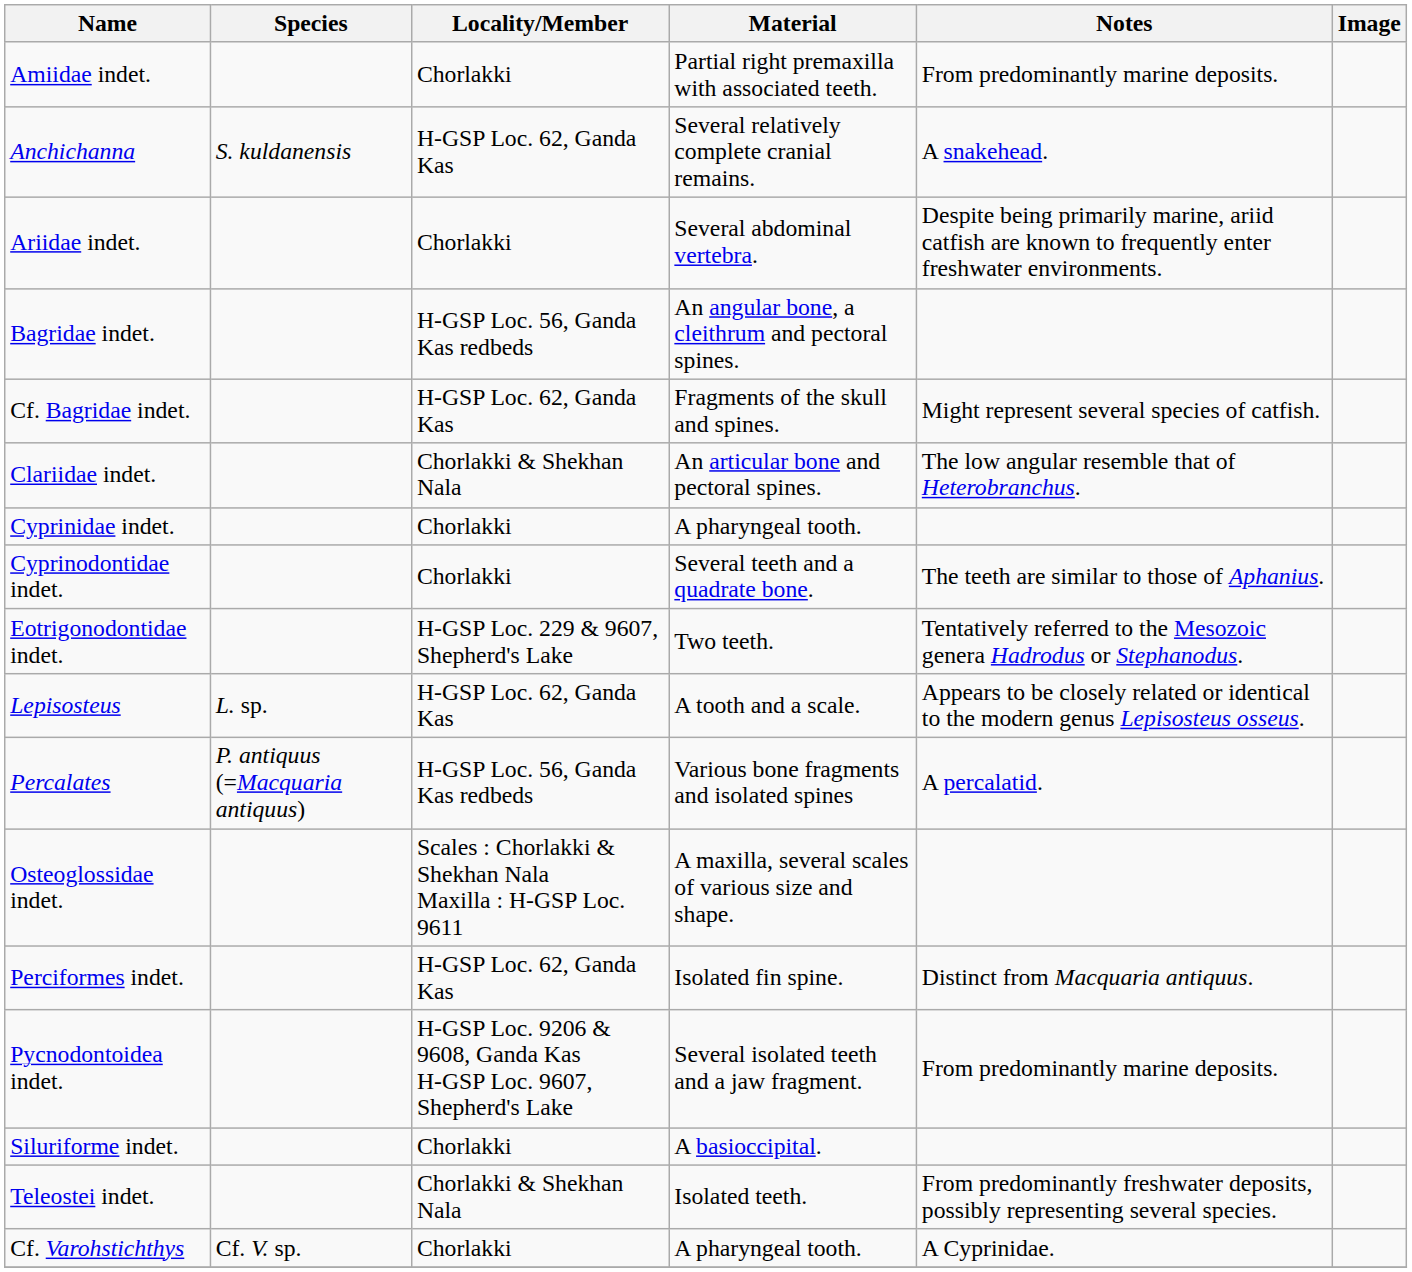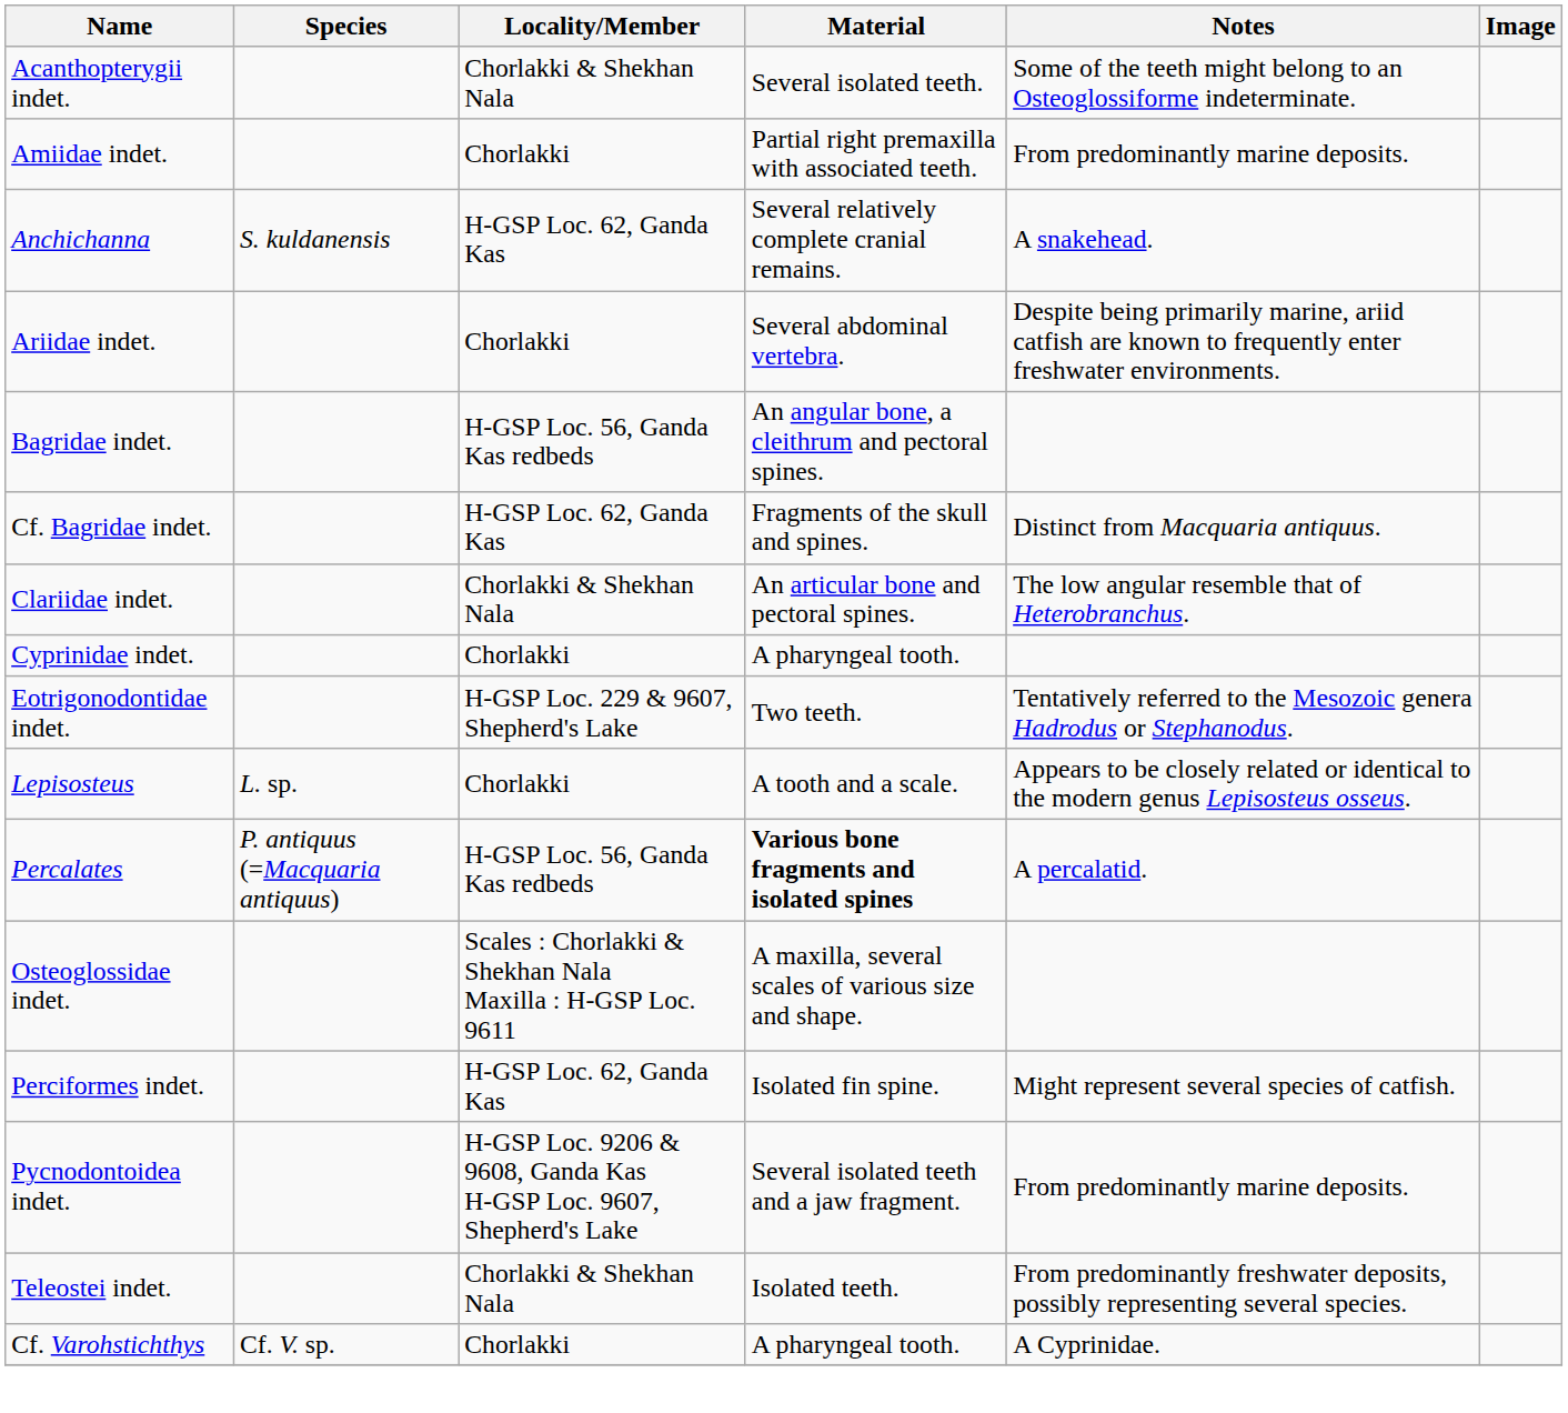 <table class="wikitable" align="center" width="75%">
 <tr>
 <th>Name</th>
 <th>Species</th>
 <th>Locality/Member</th>
 <th>Material</th>
 <th>Notes</th>
 <th>Image</th>
+</tr>
+<tr>
+<td><a href='#'>Acanthopterygii</a> indet.</td>
+<td></td>
+<td>Chorlakki & Shekhan Nala</td>
+<td>Several isolated teeth.</td>
+<td>Some of the teeth might belong to an <a href='#'>Osteoglossiforme</a> indeterminate.</td>
+<td></td>
 </tr>
 <tr>
 <td><a href='#'>Amiidae</a> indet.</td>
 <td></td>
 <td>Chorlakki</td>
 <td>Partial right premaxilla with associated teeth.</td>
 <td>From predominantly marine deposits.</td>
 <td></td>
 </tr>
 <tr>
 <td><em><a href='#'>Anchichanna</a></em></td>
 <td><em>S. kuldanensis</em></td>
 <td>H-GSP Loc. 62, Ganda Kas</td>
 <td>Several relatively complete cranial remains.</td>
 <td>A <a href='#'>snakehead</a>.</td>
 <td></td>
 </tr>
 <tr>
 <td><a href='#'>Ariidae</a> indet.</td>
 <td></td>
 <td>Chorlakki</td>
 <td>Several abdominal <a href='#'>vertebra</a>.</td>
 <td>Despite being primarily marine, ariid catfish are known to frequently enter freshwater environments.</td>
 <td></td>
 </tr>
 <tr>
 <td><a href='#'>Bagridae</a> indet.</td>
 <td></td>
 <td>H-GSP Loc. 56, Ganda Kas redbeds</td>
 <td>An <a href='#'>angular bone</a>, a <a href='#'>cleithrum</a> and pectoral spines.</td>
 <td></td>
 <td></td>
 </tr>
 <tr>
 <td>Cf. <a href='#'>Bagridae</a> indet.</td>
 <td></td>
 <td>H-GSP Loc. 62, Ganda Kas</td>
 <td>Fragments of the skull and spines.</td>
-<td>Might represent several species of catfish.</td>
+<td>Distinct from <em>Macquaria antiquus</em>.</td>
 <td></td>
 </tr>
 <tr>
 <td><a href='#'>Clariidae</a> indet.</td>
 <td></td>
 <td>Chorlakki & Shekhan Nala</td>
 <td>An <a href='#'>articular bone</a> and pectoral spines.</td>
 <td>The low angular resemble that of <em><a href='#'>Heterobranchus</a></em>.</td>
 <td></td>
 </tr>
 <tr>
 <td><a href='#'>Cyprinidae</a> indet.</td>
 <td></td>
 <td>Chorlakki</td>
 <td>A pharyngeal tooth.</td>
 <td></td>
 <td></td>
 </tr>
 <tr>
-<td><a href='#'>Cyprinodontidae</a> indet.</td>
-<td></td>
-<td>Chorlakki</td>
-<td>Several teeth and a <a href='#'>quadrate bone</a>.</td>
-<td>The teeth are similar to those of <em><a href='#'>Aphanius</a></em>.</td>
-<td></td>
-</tr>
-<tr>
 <td><a href='#'>Eotrigonodontidae</a> indet.</td>
 <td></td>
 <td>H-GSP Loc. 229 & 9607, Shepherd's Lake</td>
 <td>Two teeth.</td>
 <td>Tentatively referred to the <a href='#'>Mesozoic</a> genera <em><a href='#'>Hadrodus</a></em> or <em><a href='#'>Stephanodus</a></em>.</td>
 <td></td>
 </tr>
 <tr>
 <td><em><a href='#'>Lepisosteus</a></em></td>
 <td><em>L.</em> sp.</td>
-<td>H-GSP Loc. 62, Ganda Kas</td>
+<td>Chorlakki</td>
 <td>A tooth and a scale.</td>
 <td>Appears to be closely related or identical to the modern genus <em><a href='#'>Lepisosteus osseus</a></em>.</td>
 <td></td>
 </tr>
 <tr>
 <td><em><a href='#'>Percalates</a></em></td>
 <td><em>P. antiquus</em> (=<em><a href='#'>Macquaria</a> antiquus</em>)</td>
 <td>H-GSP Loc. 56, Ganda Kas redbeds</td>
-<td>Various bone fragments and isolated spines</td>
+<td><strong>Various bone fragments and isolated spines</strong></td>
 <td>A <a href='#'>percalatid</a>.</td>
 <td></td>
 </tr>
 <tr>
 <td><a href='#'>Osteoglossidae</a> indet.</td>
 <td></td>
 <td>Scales : Chorlakki & Shekhan Nala<br>Maxilla : H-GSP Loc. 9611</td>
 <td>A maxilla, several scales of various size and shape.</td>
 <td></td>
 <td></td>
 </tr>
 <tr>
 <td><a href='#'>Perciformes</a> indet.</td>
 <td></td>
 <td>H-GSP Loc. 62, Ganda Kas</td>
 <td>Isolated fin spine.</td>
-<td>Distinct from <em>Macquaria antiquus</em>.</td>
+<td>Might represent several species of catfish.</td>
 <td></td>
 </tr>
 <tr>
 <td><a href='#'>Pycnodontoidea</a> indet.</td>
 <td></td>
 <td>H-GSP Loc. 9206 & 9608, Ganda Kas<br>H-GSP Loc. 9607, Shepherd's Lake</td>
 <td>Several isolated teeth and a jaw fragment.</td>
 <td>From predominantly marine deposits.</td>
-<td></td>
-</tr>
-<tr>
-<td><a href='#'>Siluriforme</a> indet.</td>
-<td></td>
-<td>Chorlakki</td>
-<td>A <a href='#'>basioccipital</a>.</td>
-<td></td>
 <td></td>
 </tr>
 <tr>
 <td><a href='#'>Teleostei</a> indet.</td>
 <td></td>
 <td>Chorlakki & Shekhan Nala</td>
 <td>Isolated teeth.</td>
 <td>From predominantly freshwater deposits, possibly representing several species.</td>
 <td></td>
 </tr>
 <tr>
 <td>Cf. <em><a href='#'>Varohstichthys</a></em></td>
 <td>Cf. <em>V.</em> sp.</td>
 <td>Chorlakki</td>
 <td>A pharyngeal tooth.</td>
 <td>A Cyprinidae.</td>
 <td></td>
 </tr>
 <tr>
 </tr>
 </table>
